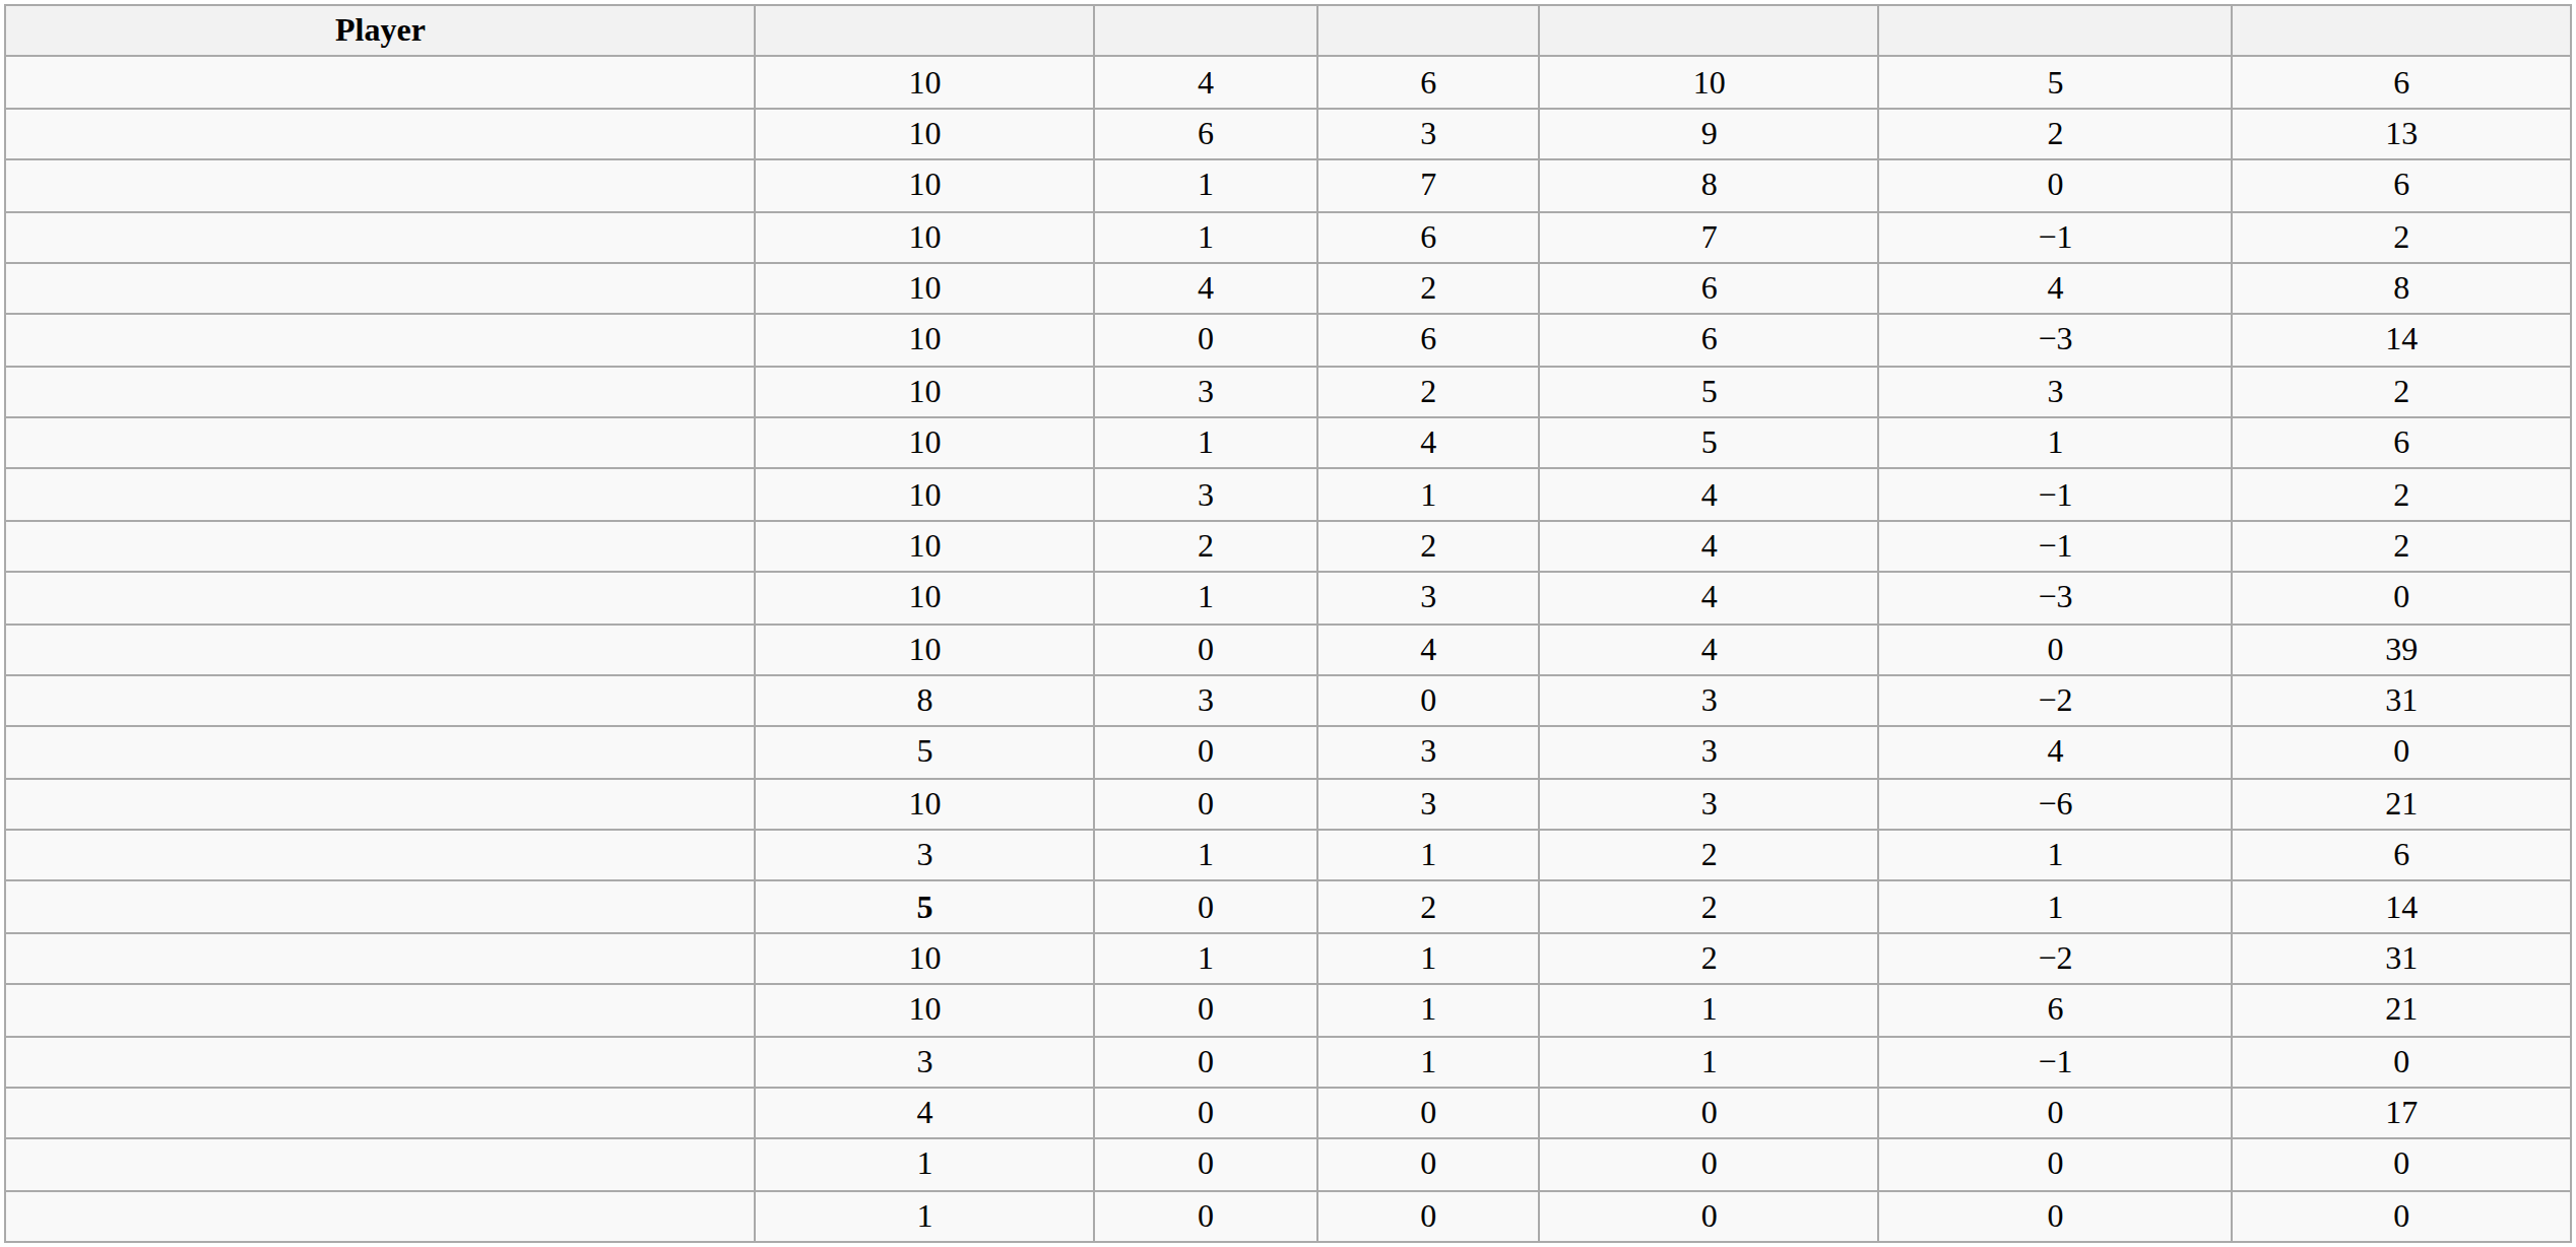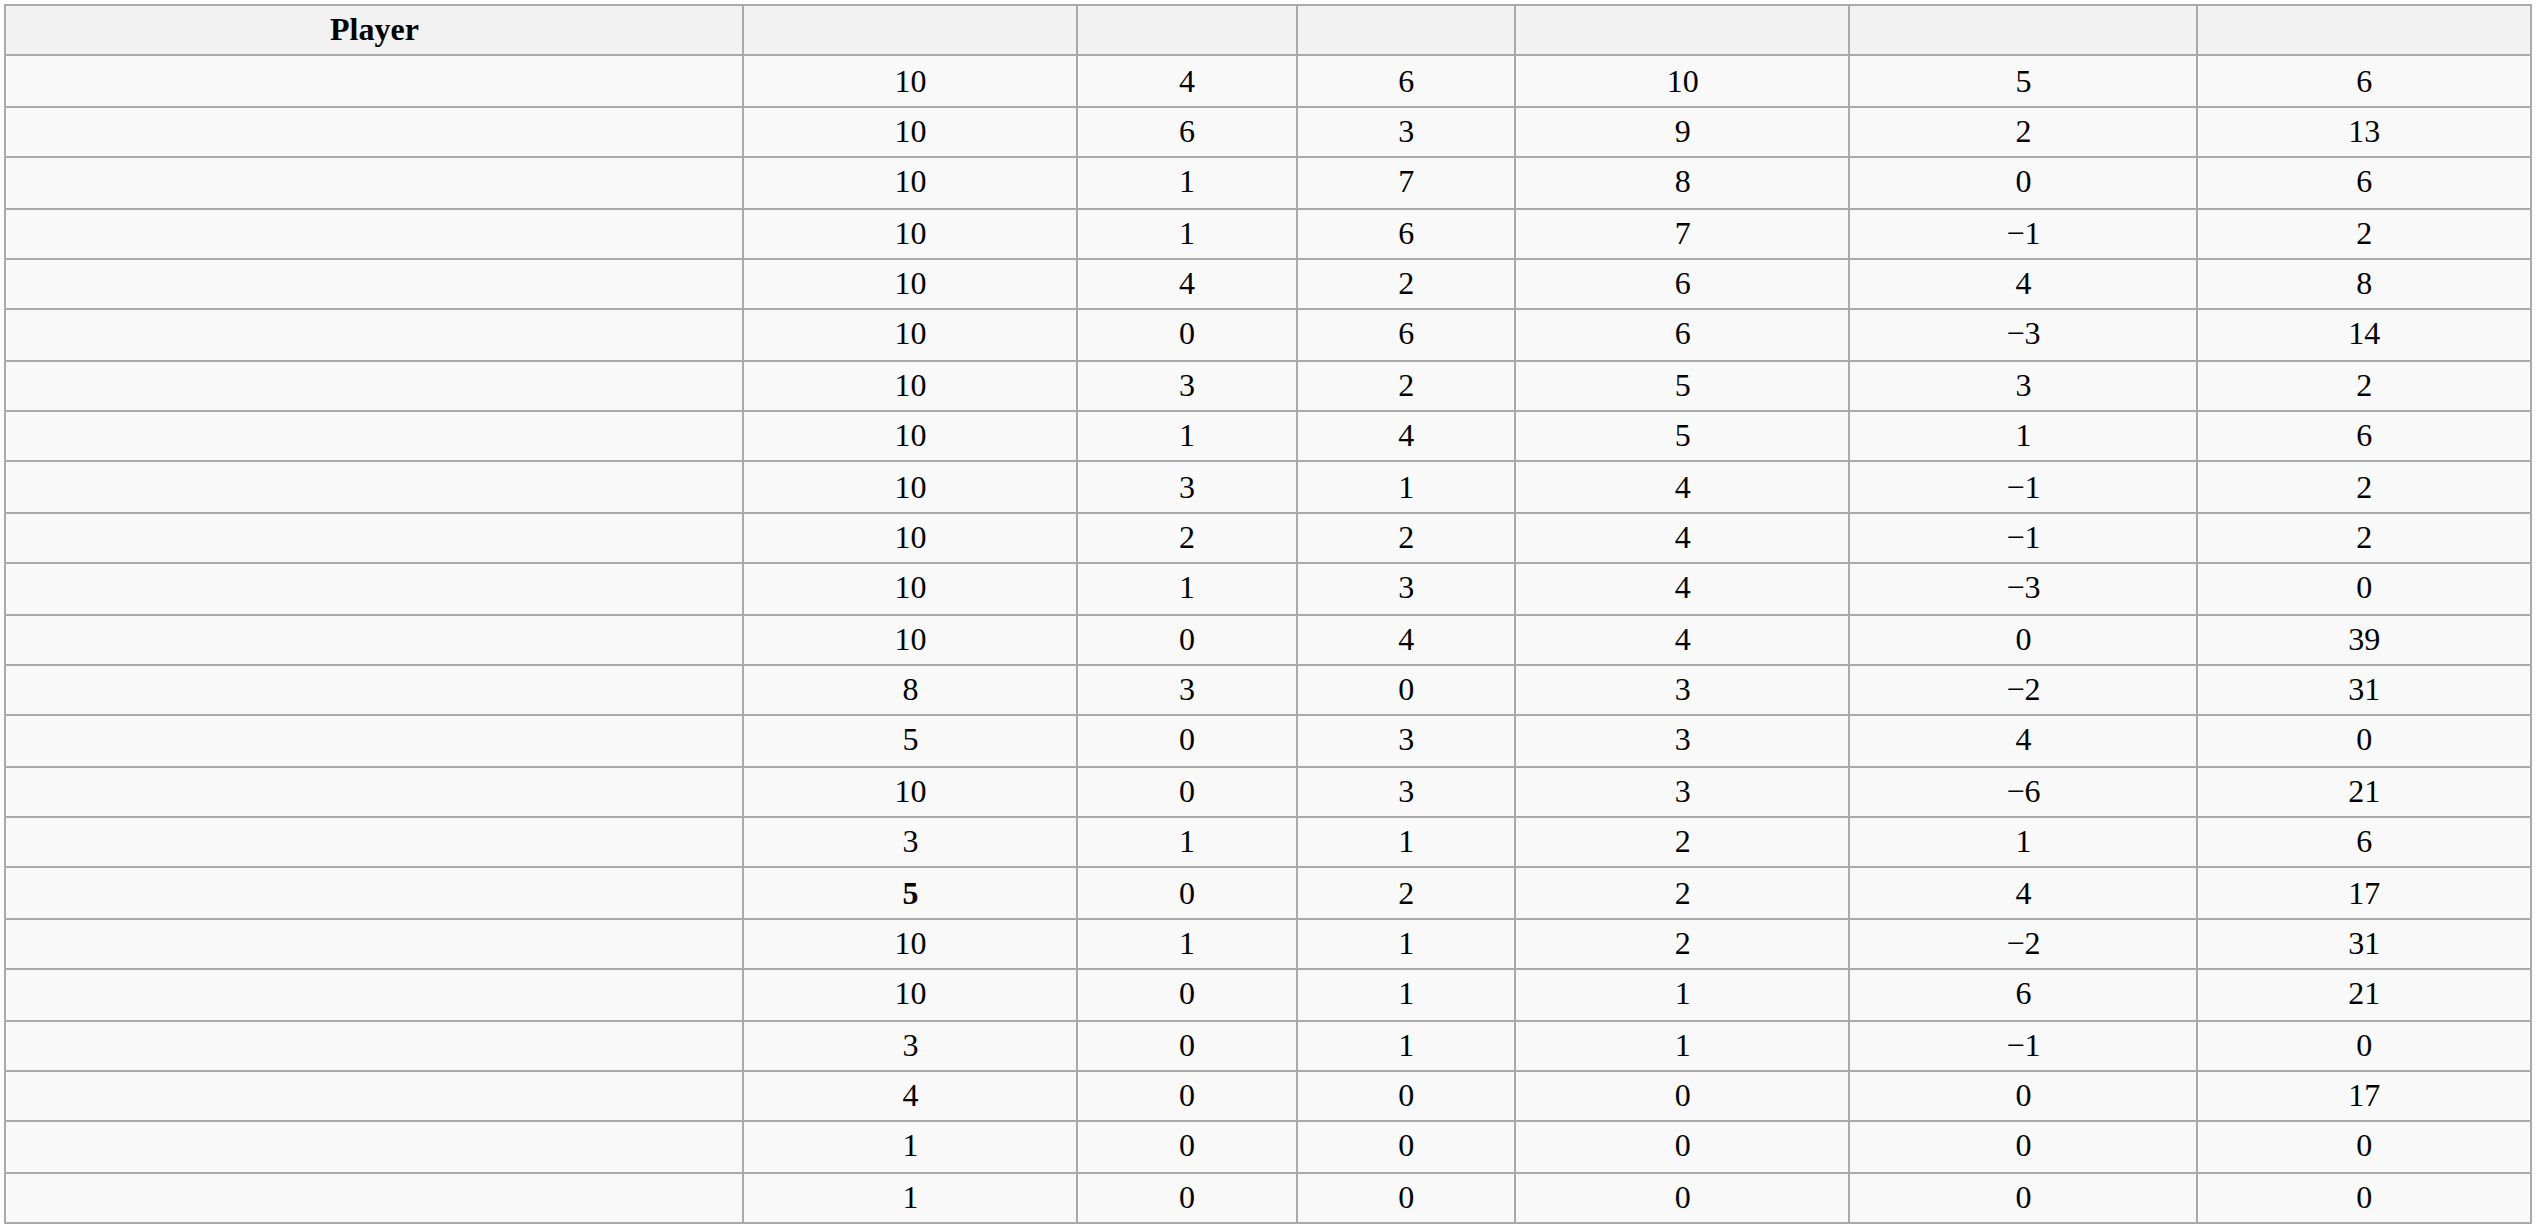 <table class="wikitable sortable" style="width:100%; text-align:center;">
 <tr>
 <th>Player</th>
 <th></th>
 <th></th>
 <th></th>
 <th></th>
 <th data-sort-type="number"></th>
 <th></th>
 </tr>
 <tr>
 <td></td>
 <td>10</td>
 <td>4</td>
 <td>6</td>
 <td>10</td>
 <td>5</td>
 <td>6</td>
 </tr>
 <tr>
 <td></td>
 <td>10</td>
 <td>6</td>
 <td>3</td>
 <td>9</td>
 <td>2</td>
 <td>13</td>
 </tr>
 <tr>
 <td></td>
 <td>10</td>
 <td>1</td>
 <td>7</td>
 <td>8</td>
 <td>0</td>
 <td>6</td>
 </tr>
 <tr>
 <td></td>
 <td>10</td>
 <td>1</td>
 <td>6</td>
 <td>7</td>
 <td>−1</td>
 <td>2</td>
 </tr>
 <tr>
 <td></td>
 <td>10</td>
 <td>4</td>
 <td>2</td>
 <td>6</td>
 <td>4</td>
 <td>8</td>
 </tr>
 <tr>
 <td></td>
 <td>10</td>
 <td>0</td>
 <td>6</td>
 <td>6</td>
 <td>−3</td>
 <td>14</td>
 </tr>
 <tr>
 <td></td>
 <td>10</td>
 <td>3</td>
 <td>2</td>
 <td>5</td>
 <td>3</td>
 <td>2</td>
 </tr>
 <tr>
 <td></td>
 <td>10</td>
 <td>1</td>
 <td>4</td>
 <td>5</td>
 <td>1</td>
 <td>6</td>
 </tr>
 <tr>
 <td></td>
 <td>10</td>
 <td>3</td>
 <td>1</td>
 <td>4</td>
 <td>−1</td>
 <td>2</td>
 </tr>
 <tr>
 <td></td>
 <td>10</td>
 <td>2</td>
 <td>2</td>
 <td>4</td>
 <td>−1</td>
 <td>2</td>
 </tr>
 <tr>
 <td></td>
 <td>10</td>
 <td>1</td>
 <td>3</td>
 <td>4</td>
 <td>−3</td>
 <td>0</td>
 </tr>
 <tr>
 <td></td>
 <td>10</td>
 <td>0</td>
 <td>4</td>
 <td>4</td>
 <td>0</td>
 <td>39</td>
 </tr>
 <tr>
 <td></td>
 <td>8</td>
 <td>3</td>
 <td>0</td>
 <td>3</td>
 <td>−2</td>
 <td>31</td>
 </tr>
 <tr>
 <td></td>
 <td>5</td>
 <td>0</td>
 <td>3</td>
 <td>3</td>
 <td>4</td>
 <td>0</td>
 </tr>
 <tr>
 <td></td>
 <td>10</td>
 <td>0</td>
 <td>3</td>
 <td>3</td>
 <td>−6</td>
 <td>21</td>
 </tr>
 <tr>
 <td></td>
 <td>3</td>
 <td>1</td>
 <td>1</td>
 <td>2</td>
 <td>1</td>
 <td>6</td>
 </tr>
 <tr>
 <td></td>
 <td><strong>5</strong></td>
 <td>0</td>
 <td>2</td>
 <td>2</td>
-<td>1</td>
-<td>14</td>
+<td>4</td>
+<td>17</td>
 </tr>
 <tr>
 <td></td>
 <td>10</td>
 <td>1</td>
 <td>1</td>
 <td>2</td>
 <td>−2</td>
 <td>31</td>
 </tr>
 <tr>
 <td></td>
 <td>10</td>
 <td>0</td>
 <td>1</td>
 <td>1</td>
 <td>6</td>
 <td>21</td>
 </tr>
 <tr>
 <td></td>
 <td>3</td>
 <td>0</td>
 <td>1</td>
 <td>1</td>
 <td>−1</td>
 <td>0</td>
 </tr>
 <tr>
 <td></td>
 <td>4</td>
 <td>0</td>
 <td>0</td>
 <td>0</td>
 <td>0</td>
 <td>17</td>
 </tr>
 <tr>
 <td></td>
 <td>1</td>
 <td>0</td>
 <td>0</td>
 <td>0</td>
 <td>0</td>
 <td>0</td>
 </tr>
 <tr>
 <td></td>
 <td>1</td>
 <td>0</td>
 <td>0</td>
 <td>0</td>
 <td>0</td>
 <td>0</td>
 </tr>
 </table>
